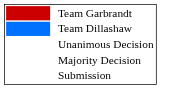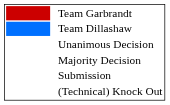 <table style="border:1px solid black;" align=left>
 <tr>
 <td style="background:#CC0000; width:40px;"></td>
 <td> </td>
 <td>Team Garbrandt</td>
 </tr>
 <tr>
 <td style="background:#0070FF; width:40px;"></td>
 <td> </td>
 <td>Team Dillashaw</td>
 </tr>
 <tr>
 <td style="width:60px;"></td>
 <td> </td>
 <td>Unanimous Decision</td>
 </tr>
 <tr>
 <td style="width:60px;"></td>
 <td> </td>
 <td>Majority Decision</td>
 </tr>
 <tr>
 <td style="width:60px;"></td>
 <td> </td>
 <td>Submission</td>
 </tr>
+<tr>
+<td style="width:60px;"></td>
+<td> </td>
+<td>(Technical) Knock Out</td>
+</tr>
 </table>
